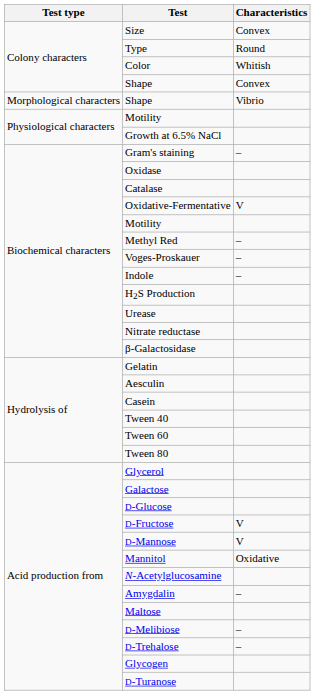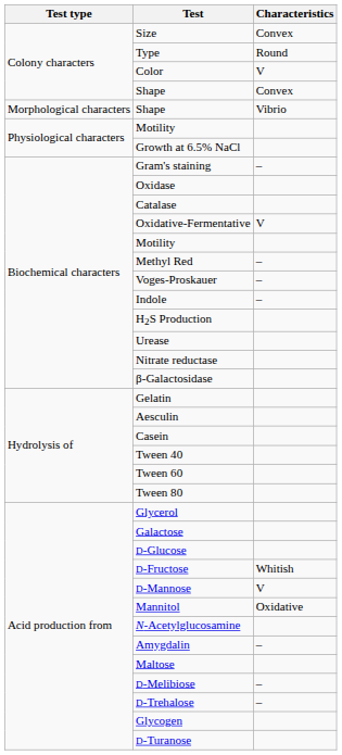 <table class="wikitable">
 <tr>
 <th>Test type</th>
 <th>Test</th>
 <th>Characteristics</th>
 </tr>
 <tr>
 <td rowspan="4">Colony  characters</td>
 <td>Size</td>
 <td>Convex</td>
 </tr>
 <tr>
 <td>Type</td>
 <td>Round</td>
 </tr>
 <tr>
 <td>Color</td>
-<td>Whitish</td>
+<td>V</td>
 </tr>
 <tr>
 <td>Shape</td>
 <td>Convex</td>
 </tr>
 <tr>
 <td>Morphological  characters</td>
 <td>Shape</td>
 <td>Vibrio</td>
 </tr>
 <tr>
 <td rowspan="2">Physiological  characters</td>
 <td>Motility</td>
 <td></td>
 </tr>
 <tr>
 <td>Growth  at 6.5% NaCl</td>
 <td></td>
 </tr>
 <tr>
 <td rowspan="12">Biochemical  characters</td>
 <td>Gram's staining</td>
 <td>–</td>
 </tr>
 <tr>
 <td>Oxidase</td>
 <td></td>
 </tr>
 <tr>
 <td>Catalase</td>
 <td></td>
 </tr>
 <tr>
 <td>Oxidative-Fermentative</td>
 <td>V</td>
 </tr>
 <tr>
 <td>Motility</td>
 <td></td>
 </tr>
 <tr>
 <td>Methyl Red</td>
 <td>–</td>
 </tr>
 <tr>
 <td>Voges-Proskauer</td>
 <td>–</td>
 </tr>
 <tr>
 <td>Indole</td>
 <td>–</td>
 </tr>
 <tr>
 <td>H<sub>2</sub>S Production</td>
 <td></td>
 </tr>
 <tr>
 <td>Urease</td>
 <td></td>
 </tr>
 <tr>
 <td>Nitrate reductase</td>
 <td></td>
 </tr>
 <tr>
 <td>β-Galactosidase</td>
 <td></td>
 </tr>
 <tr>
 <td rowspan="6">Hydrolysis  of</td>
 <td>Gelatin</td>
 <td></td>
 </tr>
 <tr>
 <td>Aesculin</td>
 <td></td>
 </tr>
 <tr>
 <td>Casein</td>
 <td></td>
 </tr>
 <tr>
 <td>Tween 40</td>
 <td></td>
 </tr>
 <tr>
 <td>Tween 60</td>
 <td></td>
 </tr>
 <tr>
 <td>Tween 80</td>
 <td></td>
 </tr>
 <tr>
 <td rowspan="13">Acid  production from</td>
 <td><a href='#'>Glycerol</a></td>
 <td></td>
 </tr>
 <tr>
 <td><a href='#'>Galactose</a></td>
 <td></td>
 </tr>
 <tr>
 <td><a href='#'><small>D</small>-Glucose</a></td>
 <td></td>
 </tr>
 <tr>
 <td><a href='#'><small>D</small>-Fructose</a></td>
-<td>V</td>
+<td>Whitish</td>
 </tr>
 <tr>
 <td><a href='#'><small>D</small>-Mannose</a></td>
 <td>V</td>
 </tr>
 <tr>
 <td><a href='#'>Mannitol</a></td>
 <td>Oxidative</td>
 </tr>
 <tr>
 <td><a href='#'><em>N</em>-Acetylglucosamine</a></td>
 <td></td>
 </tr>
 <tr>
 <td><a href='#'>Amygdalin</a></td>
 <td>–</td>
 </tr>
 <tr>
 <td><a href='#'>Maltose</a></td>
 <td></td>
 </tr>
 <tr>
 <td><a href='#'><small>D</small>-Melibiose</a></td>
 <td>–</td>
 </tr>
 <tr>
 <td><a href='#'><small>D</small>-Trehalose</a></td>
 <td>–</td>
 </tr>
 <tr>
 <td><a href='#'>Glycogen</a></td>
 <td></td>
 </tr>
 <tr>
 <td><a href='#'><small>D</small>-Turanose</a></td>
 <td></td>
 </tr>
 </table>
